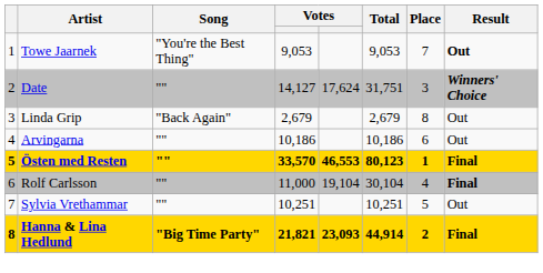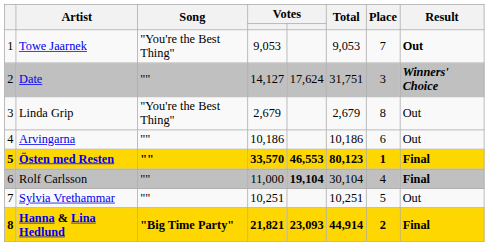 <table class="sortable wikitable" style="margin: 1em auto 1em auto; text-align:center;">
 <tr>
 <th rowspan="2"></th>
 <th rowspan="2">Artist</th>
 <th rowspan="2">Song</th>
 <th colspan="2">Votes</th>
 <th rowspan="2">Total</th>
 <th rowspan="2">Place</th>
 <th rowspan="2" class="unsortable">Result</th>
 </tr>
 <tr>
 <th></th>
 <th></th>
 </tr>
 <tr>
 <td>1</td>
 <td align="left"><a href='#'>Towe Jaarnek</a></td>
 <td align="left">"You're the Best Thing"</td>
 <td>9,053</td>
 <td></td>
 <td>9,053</td>
 <td>7</td>
 <td align="left"><strong>Out</strong></td>
 </tr>
 <tr style="background:silver;">
 <td>2</td>
 <td align="left"><a href='#'>Date</a></td>
 <td align="left">""</td>
 <td>14,127</td>
 <td>17,624</td>
 <td>31,751</td>
 <td>3</td>
 <td align="left"><strong><em>Winners' Choice</em></strong></td>
 </tr>
 <tr>
 <td>3</td>
 <td align="left">Linda Grip</td>
-<td align="left">"Back Again"</td>
+<td align="left">"You're the Best Thing"</td>
 <td>2,679</td>
 <td></td>
 <td>2,679</td>
 <td>8</td>
 <td align="left">Out</td>
 </tr>
 <tr>
 <td>4</td>
 <td align="left"><a href='#'>Arvingarna</a></td>
 <td align="left">""</td>
 <td>10,186</td>
 <td></td>
 <td>10,186</td>
 <td>6</td>
 <td align="left">Out</td>
 </tr>
 <tr style="background:gold;">
 <td><strong>5</strong></td>
 <td align="left"><strong><a href='#'>Östen med Resten</a></strong></td>
 <td align="left"><strong>""</strong></td>
 <td><strong>33,570</strong></td>
 <td><strong>46,553</strong></td>
 <td><strong>80,123</strong></td>
 <td><strong>1</strong></td>
 <td align="left"><strong>Final</strong></td>
 </tr>
 <tr style="background:silver;">
 <td>6</td>
 <td align="left">Rolf Carlsson</td>
 <td align="left">""</td>
 <td>11,000</td>
-<td>19,104</td>
+<td><strong>19,104</strong></td>
 <td>30,104</td>
 <td>4</td>
 <td align="left"><strong>Final</strong></td>
 </tr>
 <tr>
 <td>7</td>
 <td align="left"><a href='#'>Sylvia Vrethammar</a></td>
 <td align="left">""</td>
 <td>10,251</td>
 <td></td>
 <td>10,251</td>
 <td>5</td>
 <td align="left">Out</td>
 </tr>
 <tr style="background:gold;">
 <td><strong>8</strong></td>
 <td align="left"><strong><a href='#'>Hanna</a> & <a href='#'>Lina Hedlund</a></strong></td>
 <td align="left"><strong>"Big Time Party"</strong></td>
 <td><strong>21,821</strong></td>
 <td><strong>23,093</strong></td>
 <td><strong>44,914</strong></td>
 <td><strong>2</strong></td>
 <td align="left"><strong>Final</strong></td>
 </tr>
 </table>
